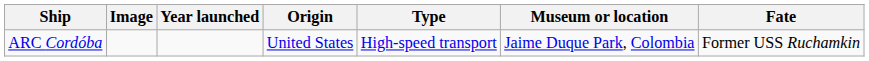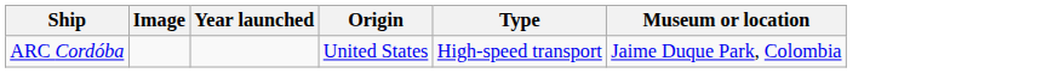 <table class="wikitable sortable">
 <tr>
 <th>Ship</th>
 <th>Image</th>
 <th>Year launched</th>
 <th>Origin</th>
 <th>Type</th>
 <th>Museum or location</th>
-<th>Fate</th>
 </tr>
 <tr>
 <td data-sort-value="Cordóba"><a href='#'>ARC <em>Cordóba</em></a></td>
 <td></td>
 <td></td>
 <td> <a href='#'>United States</a></td>
 <td><a href='#'>High-speed transport</a></td>
 <td><a href='#'>Jaime Duque Park</a>,  <a href='#'>Colombia</a><br></td>
-<td>Former USS <em>Ruchamkin</em></td>
 </tr>
 </table>
